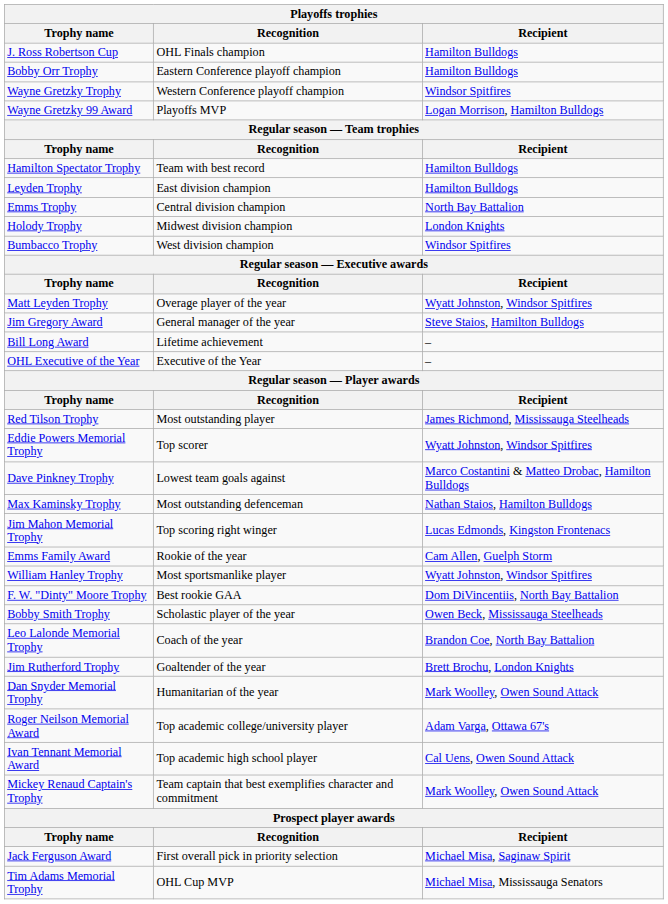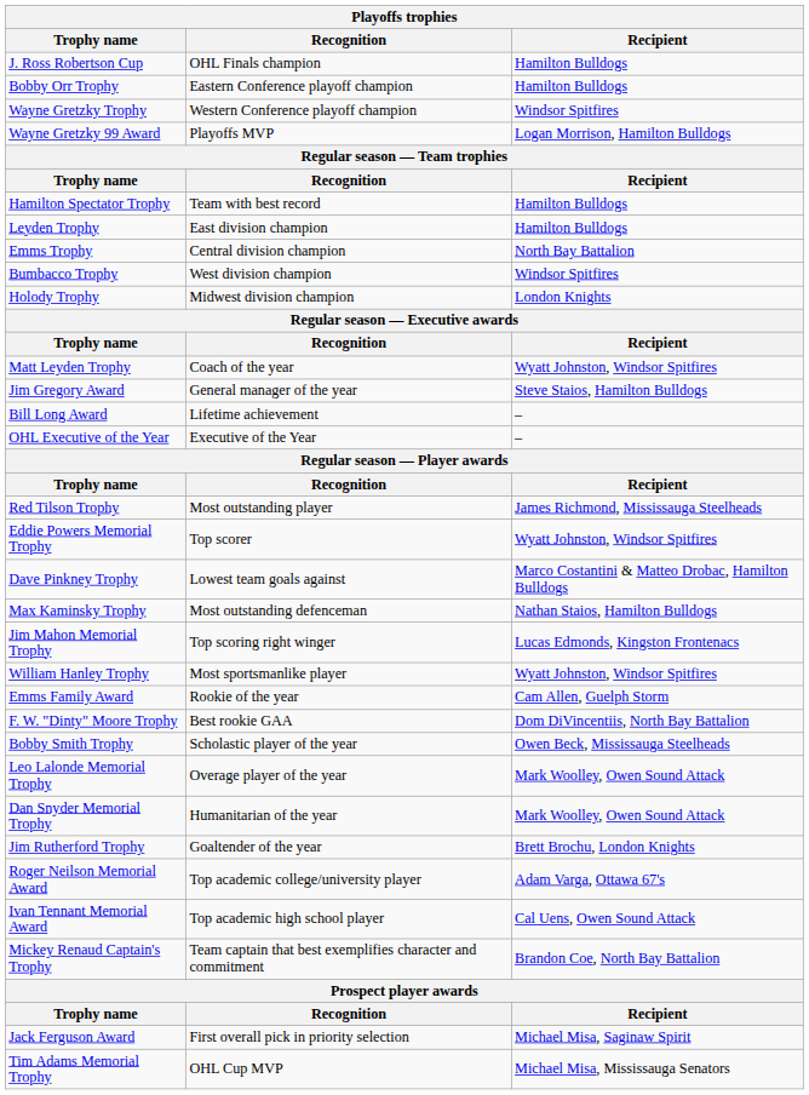 <table class="wikitable">
 <tr>
 <th colspan="3">Playoffs trophies</th>
 </tr>
 <tr>
 <th>Trophy name</th>
 <th>Recognition</th>
 <th>Recipient</th>
 </tr>
 <tr>
 <td><a href='#'>J. Ross Robertson Cup</a></td>
 <td>OHL Finals champion</td>
 <td><a href='#'>Hamilton Bulldogs</a></td>
 </tr>
 <tr>
 <td><a href='#'>Bobby Orr Trophy</a></td>
 <td>Eastern Conference playoff champion</td>
 <td><a href='#'>Hamilton Bulldogs</a></td>
 </tr>
 <tr>
 <td><a href='#'>Wayne Gretzky Trophy</a></td>
 <td>Western Conference playoff champion</td>
 <td><a href='#'>Windsor Spitfires</a></td>
 </tr>
 <tr>
 <td><a href='#'>Wayne Gretzky 99 Award</a></td>
 <td>Playoffs MVP</td>
 <td><a href='#'>Logan Morrison</a>, <a href='#'>Hamilton Bulldogs</a></td>
 </tr>
 <tr>
 <th colspan="3">Regular season — Team trophies</th>
 </tr>
 <tr>
 <th>Trophy name</th>
 <th>Recognition</th>
 <th>Recipient</th>
 </tr>
 <tr>
 <td><a href='#'>Hamilton Spectator Trophy</a></td>
 <td>Team with best record</td>
 <td><a href='#'>Hamilton Bulldogs</a></td>
 </tr>
 <tr>
 <td><a href='#'>Leyden Trophy</a></td>
 <td>East division champion</td>
 <td><a href='#'>Hamilton Bulldogs</a></td>
 </tr>
 <tr>
 <td><a href='#'>Emms Trophy</a></td>
 <td>Central division champion</td>
 <td><a href='#'>North Bay Battalion</a></td>
 </tr>
 <tr>
+<td><a href='#'>Bumbacco Trophy</a></td>
+<td>West division champion</td>
+<td><a href='#'>Windsor Spitfires</a></td>
+</tr>
+<tr>
 <td><a href='#'>Holody Trophy</a></td>
 <td>Midwest division champion</td>
 <td><a href='#'>London Knights</a></td>
-</tr>
-<tr>
-<td><a href='#'>Bumbacco Trophy</a></td>
-<td>West division champion</td>
-<td><a href='#'>Windsor Spitfires</a></td>
 </tr>
 <tr>
 <th colspan="3">Regular season — Executive awards</th>
 </tr>
 <tr>
 <th>Trophy name</th>
 <th>Recognition</th>
 <th>Recipient</th>
 </tr>
 <tr>
 <td><a href='#'>Matt Leyden Trophy</a></td>
-<td>Overage player of the year</td>
+<td>Coach of the year</td>
 <td><a href='#'>Wyatt Johnston</a>, <a href='#'>Windsor Spitfires</a></td>
 </tr>
 <tr>
 <td><a href='#'>Jim Gregory Award</a></td>
 <td>General manager of the year</td>
 <td><a href='#'>Steve Staios</a>, <a href='#'>Hamilton Bulldogs</a></td>
 </tr>
 <tr>
 <td><a href='#'>Bill Long Award</a></td>
 <td>Lifetime achievement</td>
 <td>–</td>
 </tr>
 <tr>
 <td><a href='#'>OHL Executive of the Year</a></td>
 <td>Executive of the Year</td>
 <td>–</td>
 </tr>
 <tr>
 <th colspan="3">Regular season — Player awards</th>
 </tr>
 <tr>
 <th>Trophy name</th>
 <th>Recognition</th>
 <th>Recipient</th>
 </tr>
 <tr>
 <td><a href='#'>Red Tilson Trophy</a></td>
 <td>Most outstanding player</td>
 <td><a href='#'>James Richmond</a>, <a href='#'>Mississauga Steelheads</a></td>
 </tr>
 <tr>
 <td><a href='#'>Eddie Powers Memorial Trophy</a></td>
 <td>Top scorer</td>
 <td><a href='#'>Wyatt Johnston</a>, <a href='#'>Windsor Spitfires</a></td>
 </tr>
 <tr>
 <td><a href='#'>Dave Pinkney Trophy</a></td>
 <td>Lowest team goals against</td>
 <td><a href='#'>Marco Costantini</a> & <a href='#'>Matteo Drobac</a>, <a href='#'>Hamilton Bulldogs</a></td>
 </tr>
 <tr>
 <td><a href='#'>Max Kaminsky Trophy</a></td>
 <td>Most outstanding defenceman</td>
 <td><a href='#'>Nathan Staios</a>, <a href='#'>Hamilton Bulldogs</a></td>
 </tr>
 <tr>
 <td><a href='#'>Jim Mahon Memorial Trophy</a></td>
 <td>Top scoring right winger</td>
 <td><a href='#'>Lucas Edmonds</a>, <a href='#'>Kingston Frontenacs</a></td>
 </tr>
 <tr>
+<td><a href='#'>William Hanley Trophy</a></td>
+<td>Most sportsmanlike player</td>
+<td><a href='#'>Wyatt Johnston</a>, <a href='#'>Windsor Spitfires</a></td>
+</tr>
+<tr>
 <td><a href='#'>Emms Family Award</a></td>
 <td>Rookie of the year</td>
 <td><a href='#'>Cam Allen</a>, <a href='#'>Guelph Storm</a></td>
-</tr>
-<tr>
-<td><a href='#'>William Hanley Trophy</a></td>
-<td>Most sportsmanlike player</td>
-<td><a href='#'>Wyatt Johnston</a>, <a href='#'>Windsor Spitfires</a></td>
 </tr>
 <tr>
 <td><a href='#'>F. W. "Dinty" Moore Trophy</a></td>
 <td>Best rookie GAA</td>
 <td><a href='#'>Dom DiVincentiis</a>, <a href='#'>North Bay Battalion</a></td>
 </tr>
 <tr>
 <td><a href='#'>Bobby Smith Trophy</a></td>
 <td>Scholastic player of the year</td>
 <td><a href='#'>Owen Beck</a>, <a href='#'>Mississauga Steelheads</a></td>
 </tr>
 <tr>
 <td><a href='#'>Leo Lalonde Memorial Trophy</a></td>
-<td>Coach of the year</td>
-<td><a href='#'>Brandon Coe</a>, <a href='#'>North Bay Battalion</a></td>
+<td>Overage player of the year</td>
+<td><a href='#'>Mark Woolley</a>, <a href='#'>Owen Sound Attack</a></td>
+</tr>
+<tr>
+<td><a href='#'>Dan Snyder Memorial Trophy</a></td>
+<td>Humanitarian of the year</td>
+<td><a href='#'>Mark Woolley</a>, <a href='#'>Owen Sound Attack</a></td>
 </tr>
 <tr>
 <td><a href='#'>Jim Rutherford Trophy</a></td>
 <td>Goaltender of the year</td>
 <td><a href='#'>Brett Brochu</a>, <a href='#'>London Knights</a></td>
-</tr>
-<tr>
-<td><a href='#'>Dan Snyder Memorial Trophy</a></td>
-<td>Humanitarian of the year</td>
-<td><a href='#'>Mark Woolley</a>, <a href='#'>Owen Sound Attack</a></td>
 </tr>
 <tr>
 <td><a href='#'>Roger Neilson Memorial Award</a></td>
 <td>Top academic college/university player</td>
 <td><a href='#'>Adam Varga</a>, <a href='#'>Ottawa 67's</a></td>
 </tr>
 <tr>
 <td><a href='#'>Ivan Tennant Memorial Award</a></td>
 <td>Top academic high school player</td>
 <td><a href='#'>Cal Uens</a>, <a href='#'>Owen Sound Attack</a></td>
 </tr>
 <tr>
 <td><a href='#'>Mickey Renaud Captain's Trophy</a></td>
 <td>Team captain that best exemplifies character and commitment</td>
-<td><a href='#'>Mark Woolley</a>, <a href='#'>Owen Sound Attack</a></td>
+<td><a href='#'>Brandon Coe</a>, <a href='#'>North Bay Battalion</a></td>
 </tr>
 <tr>
 <th colspan="3">Prospect player awards</th>
 </tr>
 <tr>
 <th>Trophy name</th>
 <th>Recognition</th>
 <th>Recipient</th>
 </tr>
 <tr>
 <td><a href='#'>Jack Ferguson Award</a></td>
 <td>First overall pick in priority selection</td>
 <td><a href='#'>Michael Misa</a>, <a href='#'>Saginaw Spirit</a></td>
 </tr>
 <tr>
 <td><a href='#'>Tim Adams Memorial Trophy</a></td>
 <td>OHL Cup MVP</td>
 <td><a href='#'>Michael Misa</a>, Mississauga Senators</td>
 </tr>
 </table>
